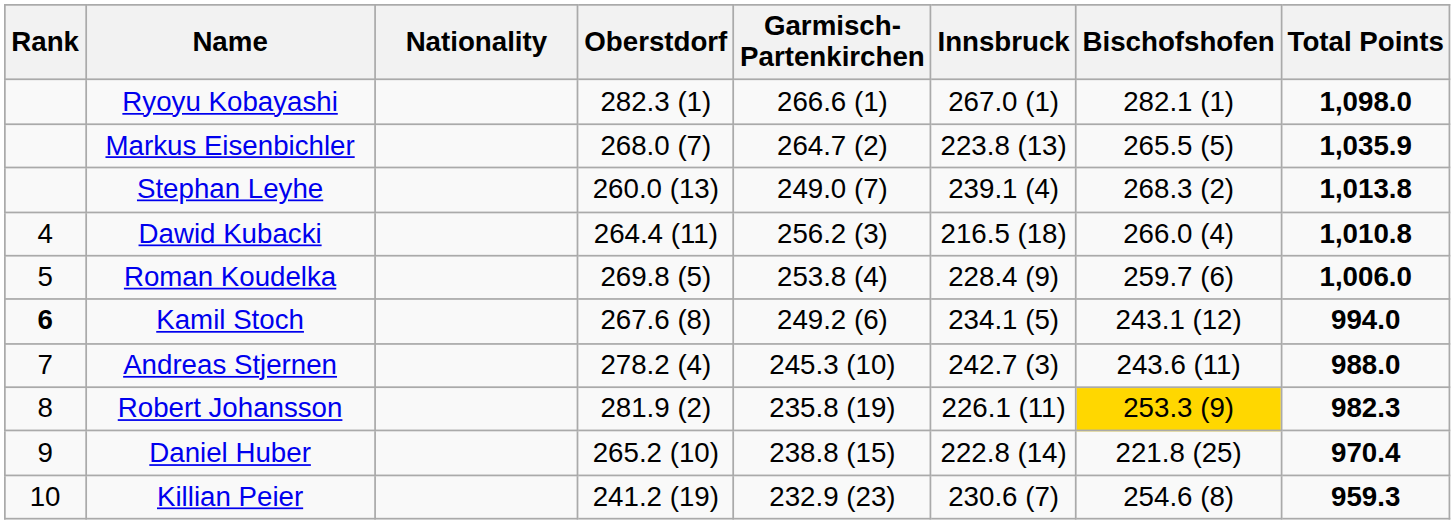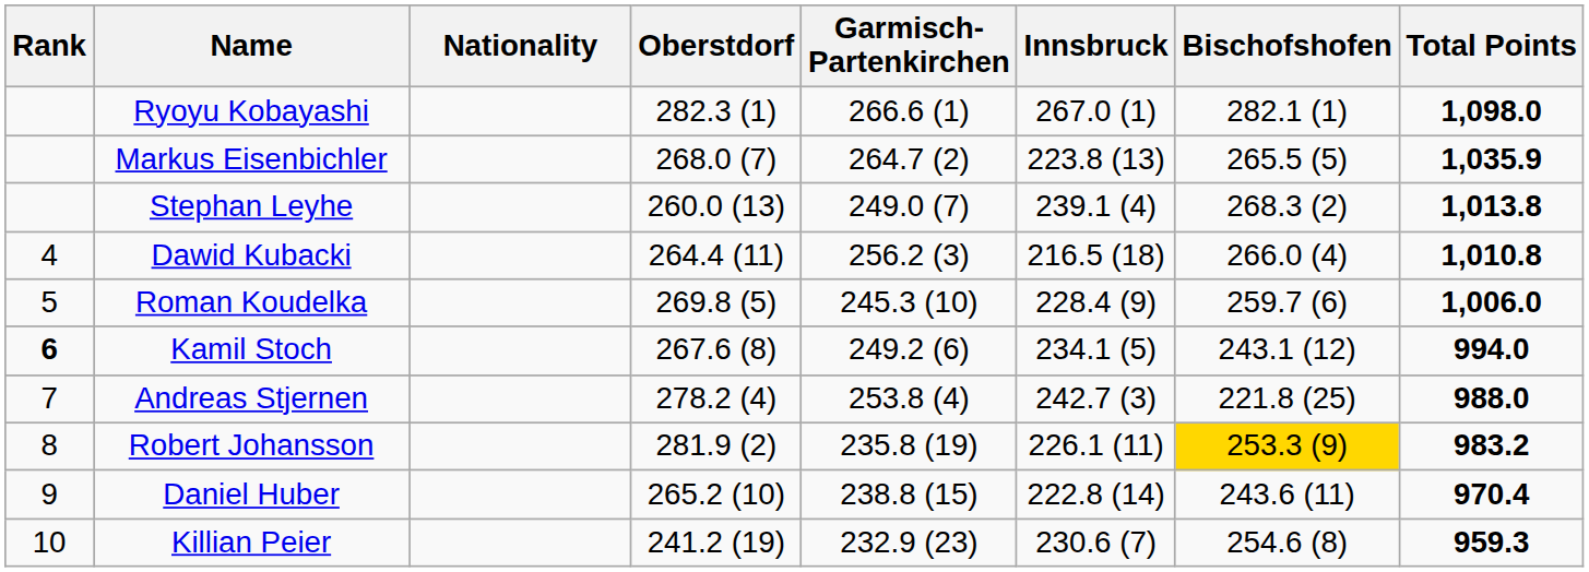 <table class="wikitable sortable" style="text-align: center;">
 <tr>
 <th align=Center>Rank</th>
 <th width=160>Name</th>
 <th width=110>Nationality</th>
 <th>Oberstdorf</th>
 <th>Garmisch-<br>Partenkirchen</th>
 <th>Innsbruck</th>
 <th>Bischofshofen</th>
 <th>Total Points</th>
 </tr>
 <tr>
 <td></td>
 <td><a href='#'>Ryoyu Kobayashi</a></td>
 <td align=left></td>
 <td>282.3 (1)</td>
 <td>266.6 (1)</td>
 <td>267.0 (1)</td>
 <td>282.1 (1)</td>
 <td><strong>1,098.0</strong></td>
 </tr>
 <tr>
 <td></td>
 <td><a href='#'>Markus Eisenbichler</a></td>
 <td align=left></td>
 <td>268.0 (7)</td>
 <td>264.7 (2)</td>
 <td>223.8 (13)</td>
 <td>265.5 (5)</td>
 <td><strong>1,035.9</strong></td>
 </tr>
 <tr>
 <td></td>
 <td><a href='#'>Stephan Leyhe</a></td>
 <td align=left></td>
 <td>260.0 (13)</td>
 <td align=center>249.0 (7)</td>
 <td>239.1 (4)</td>
 <td>268.3 (2)</td>
 <td><strong>1,013.8</strong></td>
 </tr>
 <tr>
 <td>4</td>
 <td><a href='#'>Dawid Kubacki</a></td>
 <td align=left></td>
 <td>264.4 (11)</td>
 <td>256.2 (3)</td>
 <td>216.5 (18)</td>
 <td>266.0 (4)</td>
 <td><strong>1,010.8</strong></td>
 </tr>
 <tr>
 <td>5</td>
 <td><a href='#'>Roman Koudelka</a></td>
 <td align=left></td>
 <td>269.8 (5)</td>
-<td>253.8 (4)</td>
+<td>245.3 (10)</td>
 <td>228.4 (9)</td>
 <td>259.7 (6)</td>
 <td><strong>1,006.0</strong></td>
 </tr>
 <tr>
 <td><strong>6</strong></td>
 <td><a href='#'>Kamil Stoch</a></td>
 <td align=left></td>
 <td>267.6 (8)</td>
 <td>249.2 (6)</td>
 <td>234.1 (5)</td>
 <td>243.1 (12)</td>
 <td><strong>994.0</strong></td>
 </tr>
 <tr>
 <td>7</td>
 <td><a href='#'>Andreas Stjernen</a></td>
 <td align=left></td>
 <td>278.2 (4)</td>
-<td>245.3 (10)</td>
+<td>253.8 (4)</td>
 <td>242.7 (3)</td>
-<td>243.6 (11)</td>
+<td>221.8 (25)</td>
 <td><strong>988.0</strong></td>
 </tr>
 <tr>
 <td>8</td>
 <td><a href='#'>Robert Johansson</a></td>
 <td align=left></td>
 <td>281.9 (2)</td>
 <td>235.8 (19)</td>
 <td>226.1 (11)</td>
 <td style="background: gold;">253.3 (9)</td>
-<td><strong>982.3</strong></td>
+<td><strong>983.2</strong></td>
 </tr>
 <tr>
 <td>9</td>
 <td><a href='#'>Daniel Huber</a></td>
 <td align=left></td>
 <td>265.2 (10)</td>
 <td>238.8 (15)</td>
 <td>222.8 (14)</td>
-<td>221.8 (25)</td>
+<td>243.6 (11)</td>
 <td><strong>970.4</strong></td>
 </tr>
 <tr>
 <td>10</td>
 <td><a href='#'>Killian Peier</a></td>
 <td align=left></td>
 <td>241.2 (19)</td>
 <td>232.9 (23)</td>
 <td>230.6 (7)</td>
 <td>254.6 (8)</td>
 <td><strong>959.3</strong></td>
 </tr>
 </table>
